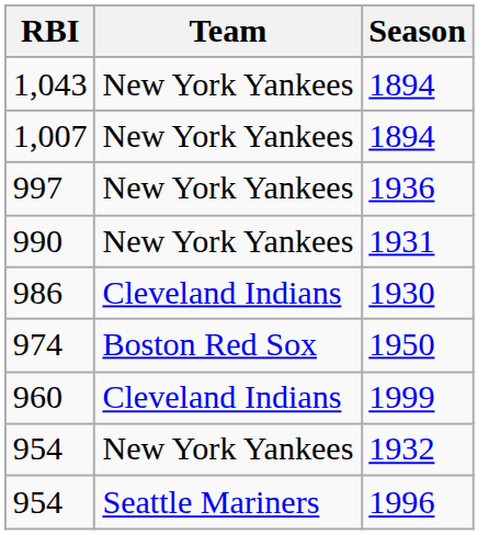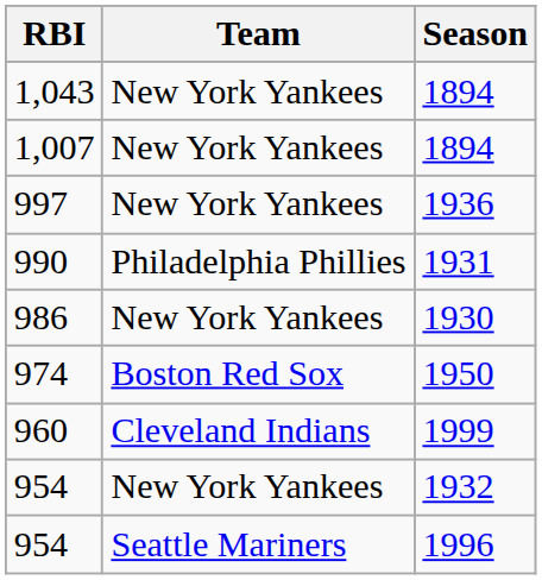 <table class="wikitable">
 <tr>
 <th>RBI</th>
 <th>Team</th>
 <th>Season</th>
 </tr>
 <tr>
 <td>1,043</td>
 <td>New York Yankees</td>
 <td><a href='#'>1894</a></td>
 </tr>
 <tr>
 <td>1,007</td>
 <td>New York Yankees</td>
 <td><a href='#'>1894</a></td>
 </tr>
 <tr>
 <td>997</td>
 <td>New York Yankees</td>
 <td><a href='#'>1936</a></td>
 </tr>
 <tr>
 <td>990</td>
-<td>New York Yankees</td>
+<td>Philadelphia Phillies</td>
 <td><a href='#'>1931</a></td>
 </tr>
 <tr>
 <td>986</td>
-<td><a href='#'>Cleveland Indians</a></td>
+<td>New York Yankees</td>
 <td><a href='#'>1930</a></td>
 </tr>
 <tr>
 <td>974</td>
 <td><a href='#'>Boston Red Sox</a></td>
 <td><a href='#'>1950</a></td>
 </tr>
 <tr>
 <td>960</td>
 <td><a href='#'>Cleveland Indians</a></td>
 <td><a href='#'>1999</a></td>
 </tr>
 <tr>
 <td>954</td>
 <td>New York Yankees</td>
 <td><a href='#'>1932</a></td>
 </tr>
 <tr>
 <td>954</td>
 <td><a href='#'>Seattle Mariners</a></td>
 <td><a href='#'>1996</a></td>
 </tr>
 </table>
